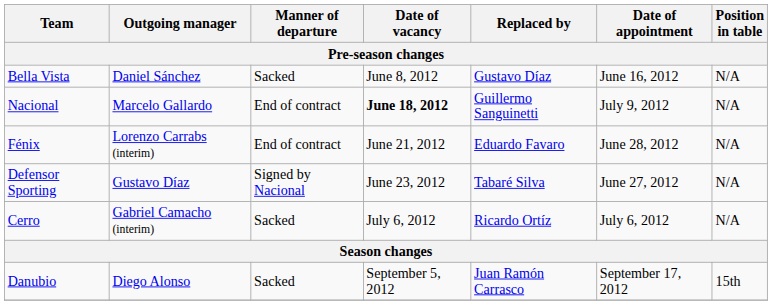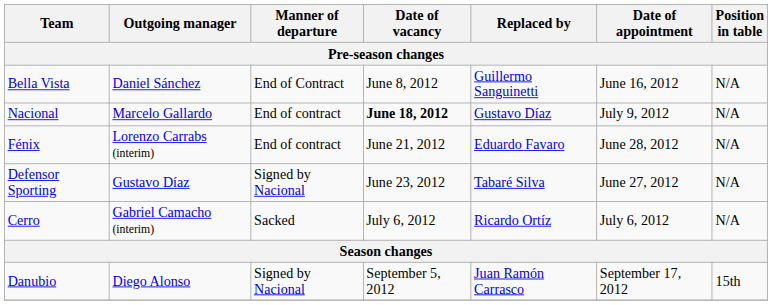 <table class="wikitable">
 <tr>
 <th>Team</th>
 <th>Outgoing manager</th>
 <th>Manner of<br>departure</th>
 <th>Date of<br>vacancy</th>
 <th>Replaced by</th>
 <th>Date of<br>appointment</th>
 <th>Position<br>in table</th>
 </tr>
 <tr>
 <th colspan=7>Pre-season changes</th>
 </tr>
 <tr>
 <td><a href='#'>Bella Vista</a></td>
 <td><a href='#'>Daniel Sánchez</a></td>
-<td>Sacked</td>
+<td>End of Contract</td>
 <td>June 8, 2012</td>
-<td><a href='#'>Gustavo Díaz</a></td>
+<td><a href='#'>Guillermo Sanguinetti</a></td>
 <td>June 16, 2012</td>
 <td>N/A</td>
 </tr>
 <tr>
 <td><a href='#'>Nacional</a></td>
 <td><a href='#'>Marcelo Gallardo</a></td>
 <td>End of contract</td>
 <td><strong>June 18, 2012</strong></td>
-<td><a href='#'>Guillermo Sanguinetti</a></td>
+<td><a href='#'>Gustavo Díaz</a></td>
 <td>July 9, 2012</td>
 <td>N/A</td>
 </tr>
 <tr>
 <td><a href='#'>Fénix</a></td>
 <td><a href='#'>Lorenzo Carrabs</a> <small>(interim)</small></td>
 <td>End of contract</td>
 <td>June 21, 2012</td>
 <td><a href='#'>Eduardo Favaro</a></td>
 <td>June 28, 2012</td>
 <td>N/A</td>
 </tr>
 <tr>
 <td><a href='#'>Defensor Sporting</a></td>
 <td><a href='#'>Gustavo Díaz</a></td>
 <td>Signed by <a href='#'>Nacional</a></td>
 <td>June 23, 2012</td>
 <td><a href='#'>Tabaré Silva</a></td>
 <td>June 27, 2012</td>
 <td>N/A</td>
 </tr>
 <tr>
 <td><a href='#'>Cerro</a></td>
 <td><a href='#'>Gabriel Camacho</a> <small>(interim)</small></td>
 <td>Sacked</td>
 <td>July 6, 2012</td>
 <td><a href='#'>Ricardo Ortíz</a></td>
 <td>July 6, 2012</td>
 <td>N/A</td>
 </tr>
 <tr>
 <th colspan=7>Season changes</th>
 </tr>
 <tr>
 <td><a href='#'>Danubio</a></td>
 <td><a href='#'>Diego Alonso</a></td>
-<td>Sacked</td>
+<td>Signed by <a href='#'>Nacional</a></td>
 <td>September 5, 2012</td>
 <td><a href='#'>Juan Ramón Carrasco</a></td>
 <td>September 17, 2012</td>
 <td>15th</td>
 </tr>
 <tr>
 </tr>
 </table>
